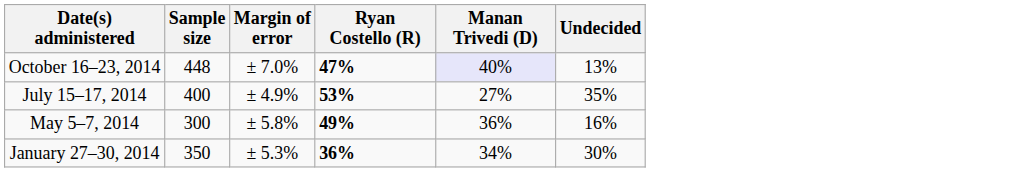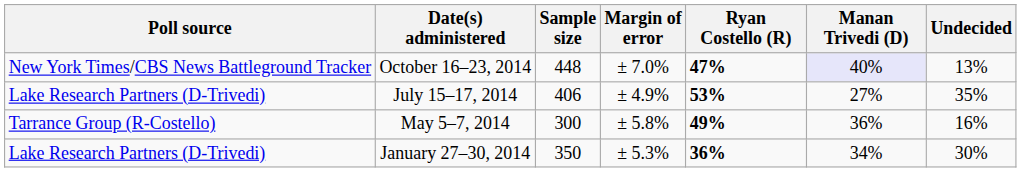 <table class="wikitable">
 <tr>
+<th>Poll source</th>
 <th>Date(s)<br>administered</th>
 <th>Sample<br>size</th>
 <th>Margin of<br>error</th>
 <th style="width:100px;">Ryan<br>Costello (R)</th>
 <th style="width:100px;">Manan<br>Trivedi (D)</th>
 <th>Undecided</th>
 </tr>
 <tr>
+<td><a href='#'>New York Times</a>/<a href='#'>CBS News Battleground Tracker</a></td>
 <td align=center>October 16–23, 2014</td>
 <td align=center>448</td>
 <td align=center>± 7.0%</td>
 <td><strong>47%</strong></td>
 <td align=center style="background: lavender;">40%</td>
 <td align=center>13%</td>
 </tr>
 <tr>
+<td><a href='#'>Lake Research Partners (D-Trivedi)</a></td>
 <td align=center>July 15–17, 2014</td>
-<td align=center>400</td>
+<td align=center>406</td>
 <td align=center>± 4.9%</td>
 <td><strong>53%</strong></td>
 <td align=center>27%</td>
 <td align=center>35%</td>
 </tr>
 <tr>
+<td><a href='#'>Tarrance Group (R-Costello)</a></td>
 <td align=center>May 5–7, 2014</td>
 <td align=center>300</td>
 <td align=center>± 5.8%</td>
 <td><strong>49%</strong></td>
 <td align=center>36%</td>
 <td align=center>16%</td>
 </tr>
 <tr>
+<td><a href='#'>Lake Research Partners (D-Trivedi)</a></td>
 <td align=center>January 27–30, 2014</td>
 <td align=center>350</td>
 <td align=center>± 5.3%</td>
 <td><strong>36%</strong></td>
 <td align=center>34%</td>
 <td align=center>30%</td>
 </tr>
 </table>
